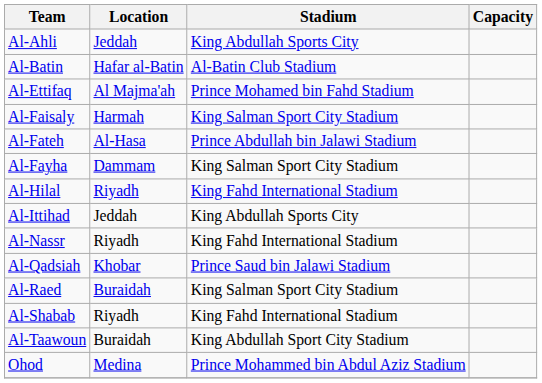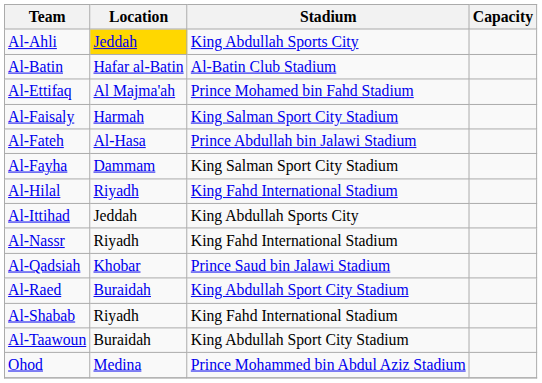 <table class="wikitable sortable">
 <tr>
 <th>Team</th>
 <th>Location</th>
 <th>Stadium</th>
 <th>Capacity</th>
 </tr>
 <tr>
 <td><a href='#'>Al-Ahli</a></td>
-<td><a href='#'>Jeddah</a></td>
+<td style="background: gold;"><a href='#'>Jeddah</a></td>
 <td><a href='#'>King Abdullah Sports City</a></td>
 <td style="text-align:center"></td>
 </tr>
 <tr>
 <td><a href='#'>Al-Batin</a></td>
 <td><a href='#'>Hafar al-Batin</a></td>
 <td><a href='#'>Al-Batin Club Stadium</a></td>
 <td style="text-align:center"></td>
 </tr>
 <tr>
 <td><a href='#'>Al-Ettifaq</a></td>
 <td><a href='#'>Al Majma'ah</a></td>
 <td><a href='#'>Prince Mohamed bin Fahd Stadium</a></td>
 <td style="text-align:center"></td>
 </tr>
 <tr>
 <td><a href='#'>Al-Faisaly</a></td>
 <td><a href='#'>Harmah</a></td>
 <td><a href='#'>King Salman Sport City Stadium</a></td>
 <td style="text-align:center"></td>
 </tr>
 <tr>
 <td><a href='#'>Al-Fateh</a></td>
 <td><a href='#'>Al-Hasa</a></td>
 <td><a href='#'>Prince Abdullah bin Jalawi Stadium</a></td>
 <td style="text-align:center"></td>
 </tr>
 <tr>
 <td><a href='#'>Al-Fayha</a></td>
 <td><a href='#'>Dammam</a></td>
 <td>King Salman Sport City Stadium</td>
 <td style="text-align:center"></td>
 </tr>
 <tr>
 <td><a href='#'>Al-Hilal</a></td>
 <td><a href='#'>Riyadh</a></td>
 <td><a href='#'>King Fahd International Stadium</a></td>
 <td style="text-align:center"></td>
 </tr>
 <tr>
 <td><a href='#'>Al-Ittihad</a></td>
 <td>Jeddah</td>
 <td>King Abdullah Sports City</td>
 <td style="text-align:center"></td>
 </tr>
 <tr>
 <td><a href='#'>Al-Nassr</a></td>
 <td>Riyadh</td>
 <td>King Fahd International Stadium </td>
 <td style="text-align:center"></td>
 </tr>
 <tr>
 <td><a href='#'>Al-Qadsiah</a></td>
 <td><a href='#'>Khobar</a></td>
 <td><a href='#'>Prince Saud bin Jalawi Stadium</a></td>
 <td style="text-align:center"></td>
 </tr>
 <tr>
 <td><a href='#'>Al-Raed</a></td>
 <td><a href='#'>Buraidah</a></td>
-<td>King Salman Sport City Stadium</td>
+<td><a href='#'>King Abdullah Sport City Stadium</a></td>
 <td style="text-align:center"></td>
 </tr>
 <tr>
 <td><a href='#'>Al-Shabab</a></td>
 <td>Riyadh</td>
 <td>King Fahd International Stadium </td>
 <td style="text-align:center"></td>
 </tr>
 <tr>
 <td><a href='#'>Al-Taawoun</a></td>
 <td>Buraidah</td>
 <td>King Abdullah Sport City Stadium</td>
 <td style="text-align:center"></td>
 </tr>
 <tr>
 <td><a href='#'>Ohod</a></td>
 <td><a href='#'>Medina</a></td>
 <td><a href='#'>Prince Mohammed bin Abdul Aziz Stadium</a></td>
 <td style="text-align:center"></td>
 </tr>
 <tr>
 </tr>
 </table>
